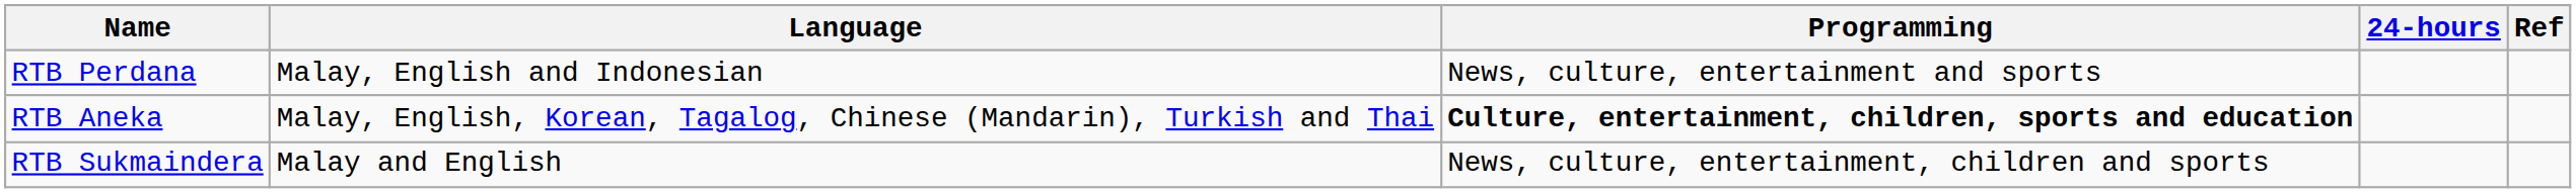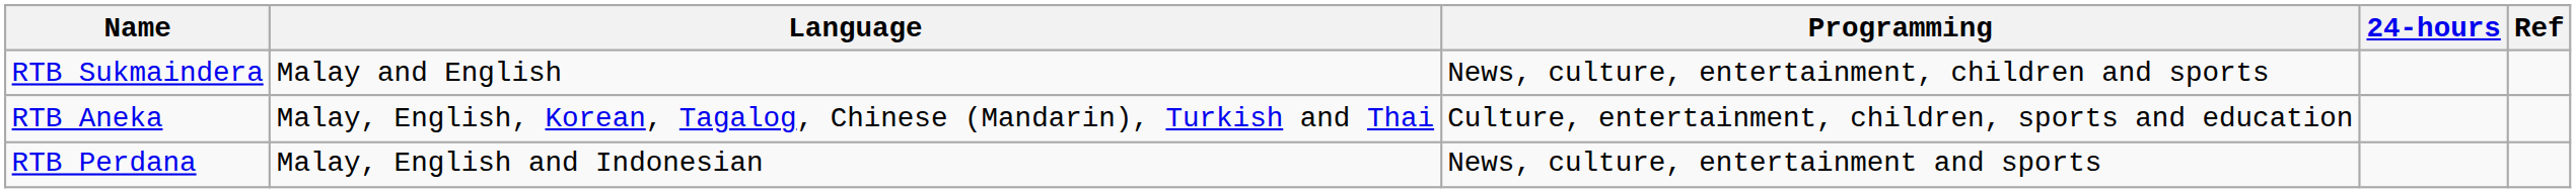 <table class="wikitable">
 <tr>
 <th>Name</th>
 <th>Language</th>
 <th>Programming</th>
 <th><a href='#'>24-hours</a></th>
 <th>Ref</th>
 </tr>
 <tr style="vertical-align: top; text-align: left;">
+<td><a href='#'>RTB Sukmaindera</a></td>
+<td>Malay and English</td>
+<td>News, culture, entertainment, children and sports</td>
+<td></td>
+<td></td>
+</tr>
+<tr style="vertical-align: top; text-align: left;">
+<td><a href='#'>RTB Aneka</a></td>
+<td>Malay, English, <a href='#'>Korean</a>, <a href='#'>Tagalog</a>, Chinese (Mandarin), <a href='#'>Turkish</a> and <a href='#'>Thai</a></td>
+<td>Culture, entertainment, children, sports and education</td>
+<td></td>
+<td></td>
+</tr>
+<tr style="vertical-align: top; text-align: left;">
 <td><a href='#'>RTB Perdana</a></td>
 <td>Malay, English and Indonesian</td>
 <td>News, culture, entertainment and sports</td>
 <td></td>
 <td></td>
 </tr>
-<tr style="vertical-align: top; text-align: left;">
-<td><a href='#'>RTB Aneka</a></td>
-<td>Malay, English, <a href='#'>Korean</a>, <a href='#'>Tagalog</a>, Chinese (Mandarin), <a href='#'>Turkish</a> and <a href='#'>Thai</a></td>
-<td><strong>Culture, entertainment, children, sports and education</strong></td>
-<td></td>
-<td></td>
-</tr>
-<tr style="vertical-align: top; text-align: left;">
-<td><a href='#'>RTB Sukmaindera</a></td>
-<td>Malay and English</td>
-<td>News, culture, entertainment, children and sports</td>
-<td></td>
-<td></td>
-</tr>
 </table>
